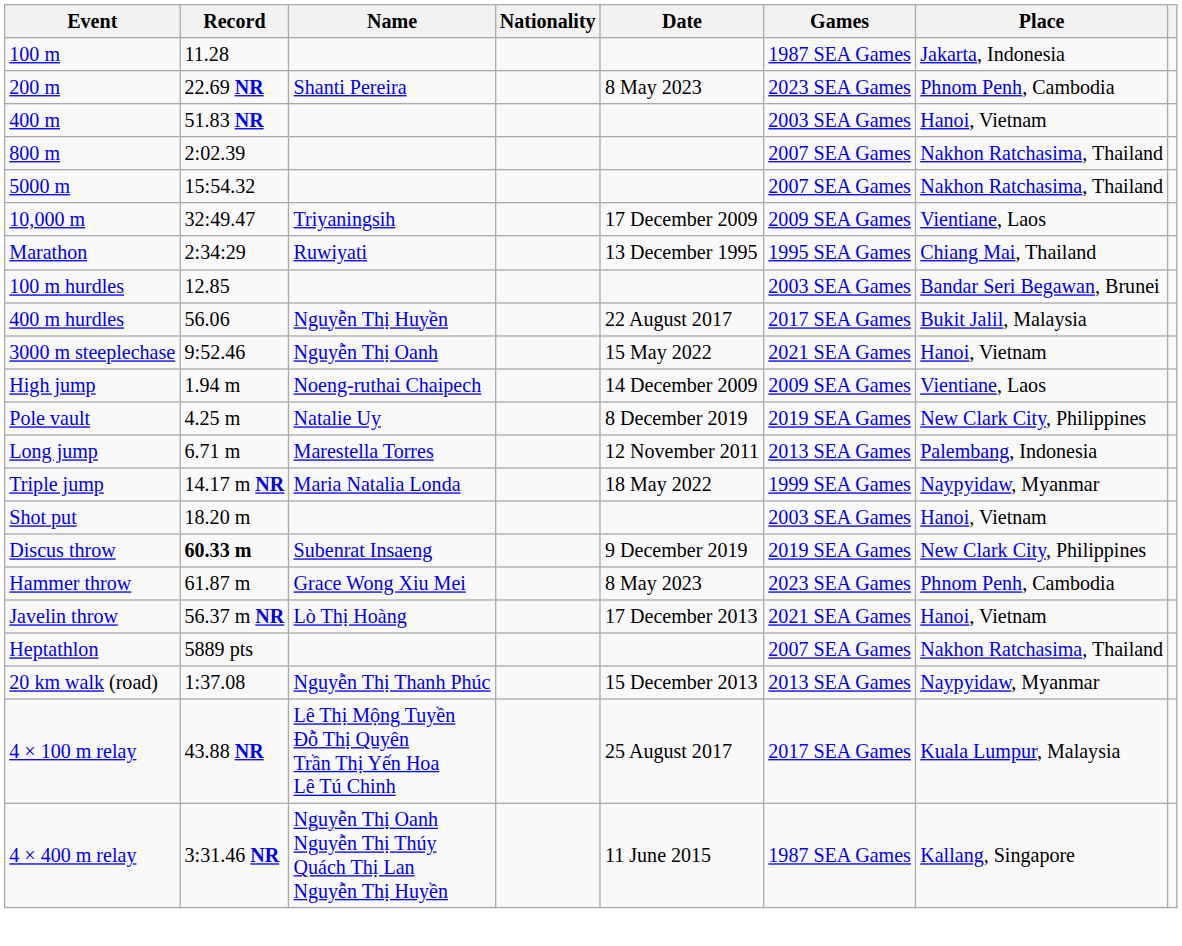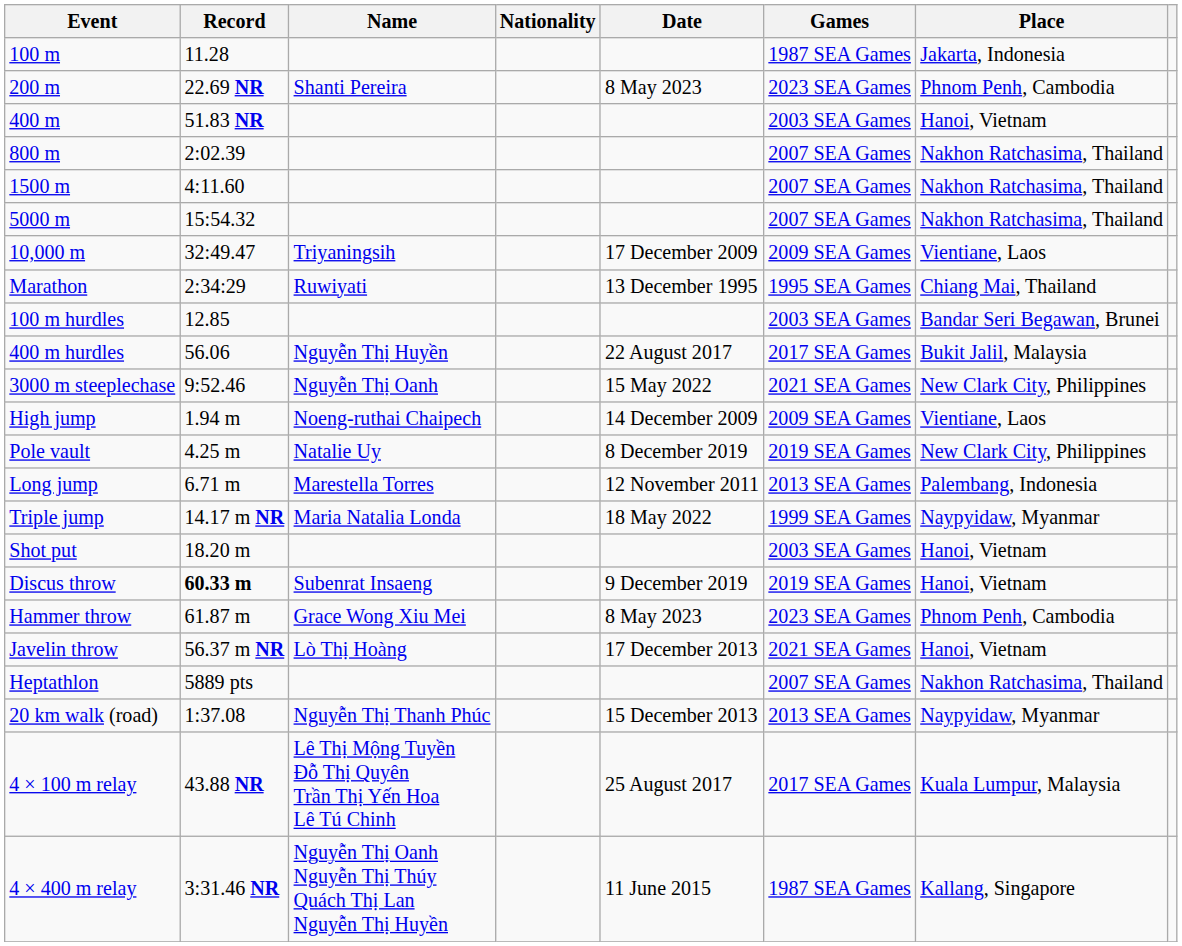 <table class="wikitable" style="font-size:95%">
 <tr>
 <th>Event</th>
 <th>Record</th>
 <th>Name</th>
 <th>Nationality</th>
 <th>Date</th>
 <th>Games</th>
 <th>Place</th>
 <th></th>
 </tr>
 <tr>
 <td><a href='#'>100 m</a></td>
 <td>11.28 </td>
 <td></td>
 <td></td>
 <td></td>
 <td><a href='#'>1987 SEA Games</a></td>
 <td><a href='#'>Jakarta</a>, Indonesia</td>
 <td></td>
 </tr>
 <tr>
 <td><a href='#'>200 m</a></td>
 <td>22.69  <strong><a href='#'>NR</a></strong></td>
 <td><a href='#'>Shanti Pereira</a></td>
 <td></td>
 <td>8 May 2023</td>
 <td><a href='#'>2023 SEA Games</a></td>
 <td><a href='#'>Phnom Penh</a>, Cambodia</td>
 <td></td>
 </tr>
 <tr>
 <td><a href='#'>400 m</a></td>
 <td>51.83 <strong><a href='#'>NR</a></strong></td>
 <td></td>
 <td></td>
 <td></td>
 <td><a href='#'>2003 SEA Games</a></td>
 <td><a href='#'>Hanoi</a>, Vietnam</td>
 <td></td>
 </tr>
 <tr>
 <td><a href='#'>800 m</a></td>
 <td>2:02.39</td>
+<td></td>
+<td></td>
+<td></td>
+<td><a href='#'>2007 SEA Games</a></td>
+<td><a href='#'>Nakhon Ratchasima</a>, Thailand</td>
+<td></td>
+</tr>
+<tr>
+<td><a href='#'>1500 m</a></td>
+<td>4:11.60</td>
 <td></td>
 <td></td>
 <td></td>
 <td><a href='#'>2007 SEA Games</a></td>
 <td><a href='#'>Nakhon Ratchasima</a>, Thailand</td>
 <td></td>
 </tr>
 <tr>
 <td><a href='#'>5000 m</a></td>
 <td>15:54.32</td>
 <td></td>
 <td></td>
 <td></td>
 <td><a href='#'>2007 SEA Games</a></td>
 <td><a href='#'>Nakhon Ratchasima</a>, Thailand</td>
 <td></td>
 </tr>
 <tr>
 <td><a href='#'>10,000 m</a></td>
 <td>32:49.47</td>
 <td><a href='#'>Triyaningsih</a></td>
 <td></td>
 <td>17 December 2009</td>
 <td><a href='#'>2009 SEA Games</a></td>
 <td><a href='#'>Vientiane</a>, Laos</td>
 <td></td>
 </tr>
 <tr>
 <td><a href='#'>Marathon</a></td>
 <td>2:34:29</td>
 <td><a href='#'>Ruwiyati</a></td>
 <td></td>
 <td>13 December 1995</td>
 <td><a href='#'>1995 SEA Games</a></td>
 <td><a href='#'>Chiang Mai</a>, Thailand</td>
 <td></td>
 </tr>
 <tr>
 <td><a href='#'>100 m hurdles</a></td>
 <td>12.85</td>
 <td></td>
 <td></td>
 <td></td>
 <td><a href='#'>2003 SEA Games</a></td>
 <td><a href='#'>Bandar Seri Begawan</a>, Brunei</td>
 <td></td>
 </tr>
 <tr>
 <td><a href='#'>400 m hurdles</a></td>
 <td>56.06</td>
 <td><a href='#'>Nguyễn Thị Huyền</a></td>
 <td></td>
 <td>22 August 2017</td>
 <td><a href='#'>2017 SEA Games</a></td>
 <td><a href='#'>Bukit Jalil</a>, Malaysia</td>
 <td></td>
 </tr>
 <tr>
 <td><a href='#'>3000 m steeplechase</a></td>
 <td>9:52.46</td>
 <td><a href='#'>Nguyễn Thị Oanh</a></td>
 <td></td>
 <td>15 May 2022</td>
 <td><a href='#'>2021 SEA Games</a></td>
-<td><a href='#'>Hanoi</a>, Vietnam</td>
+<td><a href='#'>New Clark City</a>, Philippines</td>
 <td></td>
 </tr>
 <tr>
 <td><a href='#'>High jump</a></td>
 <td>1.94 m</td>
 <td><a href='#'>Noeng-ruthai Chaipech</a></td>
 <td></td>
 <td>14 December 2009</td>
 <td><a href='#'>2009 SEA Games</a></td>
 <td><a href='#'>Vientiane</a>, Laos</td>
 <td></td>
 </tr>
 <tr>
 <td><a href='#'>Pole vault</a></td>
 <td>4.25 m</td>
 <td><a href='#'>Natalie Uy</a></td>
 <td></td>
 <td>8 December 2019</td>
 <td><a href='#'>2019 SEA Games</a></td>
 <td><a href='#'>New Clark City</a>, Philippines</td>
 <td></td>
 </tr>
 <tr>
 <td><a href='#'>Long jump</a></td>
 <td>6.71 m</td>
 <td><a href='#'>Marestella Torres</a></td>
 <td></td>
 <td>12 November 2011</td>
 <td><a href='#'>2013 SEA Games</a></td>
 <td><a href='#'>Palembang</a>, Indonesia</td>
 <td></td>
 </tr>
 <tr>
 <td><a href='#'>Triple jump</a></td>
 <td>14.17 m  <strong><a href='#'>NR</a></strong></td>
 <td><a href='#'>Maria Natalia Londa</a></td>
 <td></td>
 <td>18 May 2022</td>
 <td><a href='#'>1999 SEA Games</a></td>
 <td><a href='#'>Naypyidaw</a>, Myanmar</td>
 <td></td>
 </tr>
 <tr>
 <td><a href='#'>Shot put</a></td>
 <td>18.20 m</td>
 <td></td>
 <td></td>
 <td></td>
 <td><a href='#'>2003 SEA Games</a></td>
 <td><a href='#'>Hanoi</a>, Vietnam</td>
 <td></td>
 </tr>
 <tr>
 <td><a href='#'>Discus throw</a></td>
 <td><strong>60.33 m</strong></td>
 <td><a href='#'>Subenrat Insaeng</a></td>
 <td></td>
 <td>9 December 2019</td>
 <td><a href='#'>2019 SEA Games</a></td>
-<td><a href='#'>New Clark City</a>, Philippines</td>
+<td><a href='#'>Hanoi</a>, Vietnam</td>
 <td></td>
 </tr>
 <tr>
 <td><a href='#'>Hammer throw</a></td>
 <td>61.87 m</td>
 <td><a href='#'>Grace Wong Xiu Mei</a></td>
 <td></td>
 <td>8 May 2023</td>
 <td><a href='#'>2023 SEA Games</a></td>
 <td><a href='#'>Phnom Penh</a>, Cambodia</td>
 <td></td>
 </tr>
 <tr>
 <td><a href='#'>Javelin throw</a></td>
 <td>56.37 m <strong><a href='#'>NR</a></strong></td>
 <td><a href='#'>Lò Thị Hoàng</a></td>
 <td></td>
 <td>17 December 2013</td>
 <td><a href='#'>2021 SEA Games</a></td>
 <td><a href='#'>Hanoi</a>, Vietnam</td>
 <td></td>
 </tr>
 <tr>
 <td><a href='#'>Heptathlon</a></td>
 <td>5889 pts</td>
 <td></td>
 <td></td>
 <td></td>
 <td><a href='#'>2007 SEA Games</a></td>
 <td><a href='#'>Nakhon Ratchasima</a>, Thailand</td>
 <td></td>
 </tr>
 <tr>
 <td><a href='#'>20 km walk</a> (road)</td>
 <td>1:37.08</td>
 <td><a href='#'>Nguyễn Thị Thanh Phúc</a></td>
 <td></td>
 <td>15 December 2013</td>
 <td><a href='#'>2013 SEA Games</a></td>
 <td><a href='#'>Naypyidaw</a>, Myanmar</td>
 <td></td>
 </tr>
 <tr>
 <td><a href='#'>4 × 100 m relay</a></td>
 <td>43.88 <strong><a href='#'>NR</a></strong></td>
 <td><a href='#'>Lê Thị Mộng Tuyền</a><br><a href='#'>Đỗ Thị Quyên</a><br><a href='#'>Trần Thị Yến Hoa</a><br><a href='#'>Lê Tú Chinh</a></td>
 <td></td>
 <td>25 August 2017</td>
 <td><a href='#'>2017 SEA Games</a></td>
 <td><a href='#'>Kuala Lumpur</a>, Malaysia</td>
 <td></td>
 </tr>
 <tr>
 <td><a href='#'>4 × 400 m relay</a></td>
 <td>3:31.46 <strong><a href='#'>NR</a></strong></td>
 <td><a href='#'>Nguyễn Thị Oanh</a><br><a href='#'>Nguyễn Thị Thúy</a><br><a href='#'>Quách Thị Lan</a><br><a href='#'>Nguyễn Thị Huyền</a></td>
 <td></td>
 <td>11 June 2015</td>
 <td><a href='#'>1987 SEA Games</a></td>
 <td><a href='#'>Kallang</a>, Singapore</td>
 <td></td>
 </tr>
 </table>
